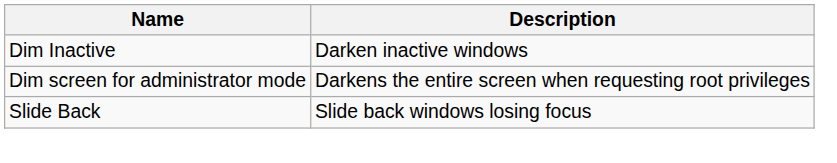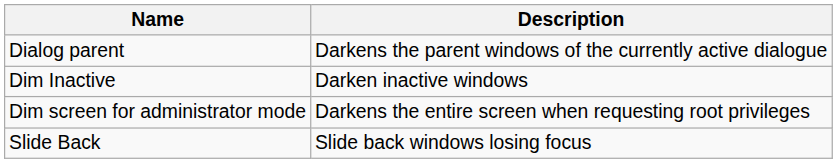 <table class="wikitable">
 <tr>
 <th>Name</th>
 <th>Description</th>
+</tr>
+<tr>
+<td>Dialog parent</td>
+<td>Darkens the parent windows of the currently active dialogue</td>
 </tr>
 <tr>
 <td>Dim Inactive</td>
 <td>Darken inactive windows</td>
 </tr>
 <tr>
 <td>Dim screen for administrator mode</td>
 <td>Darkens the entire screen when requesting root privileges</td>
 </tr>
 <tr>
 <td>Slide Back</td>
 <td>Slide back windows losing focus</td>
 </tr>
 </table>
